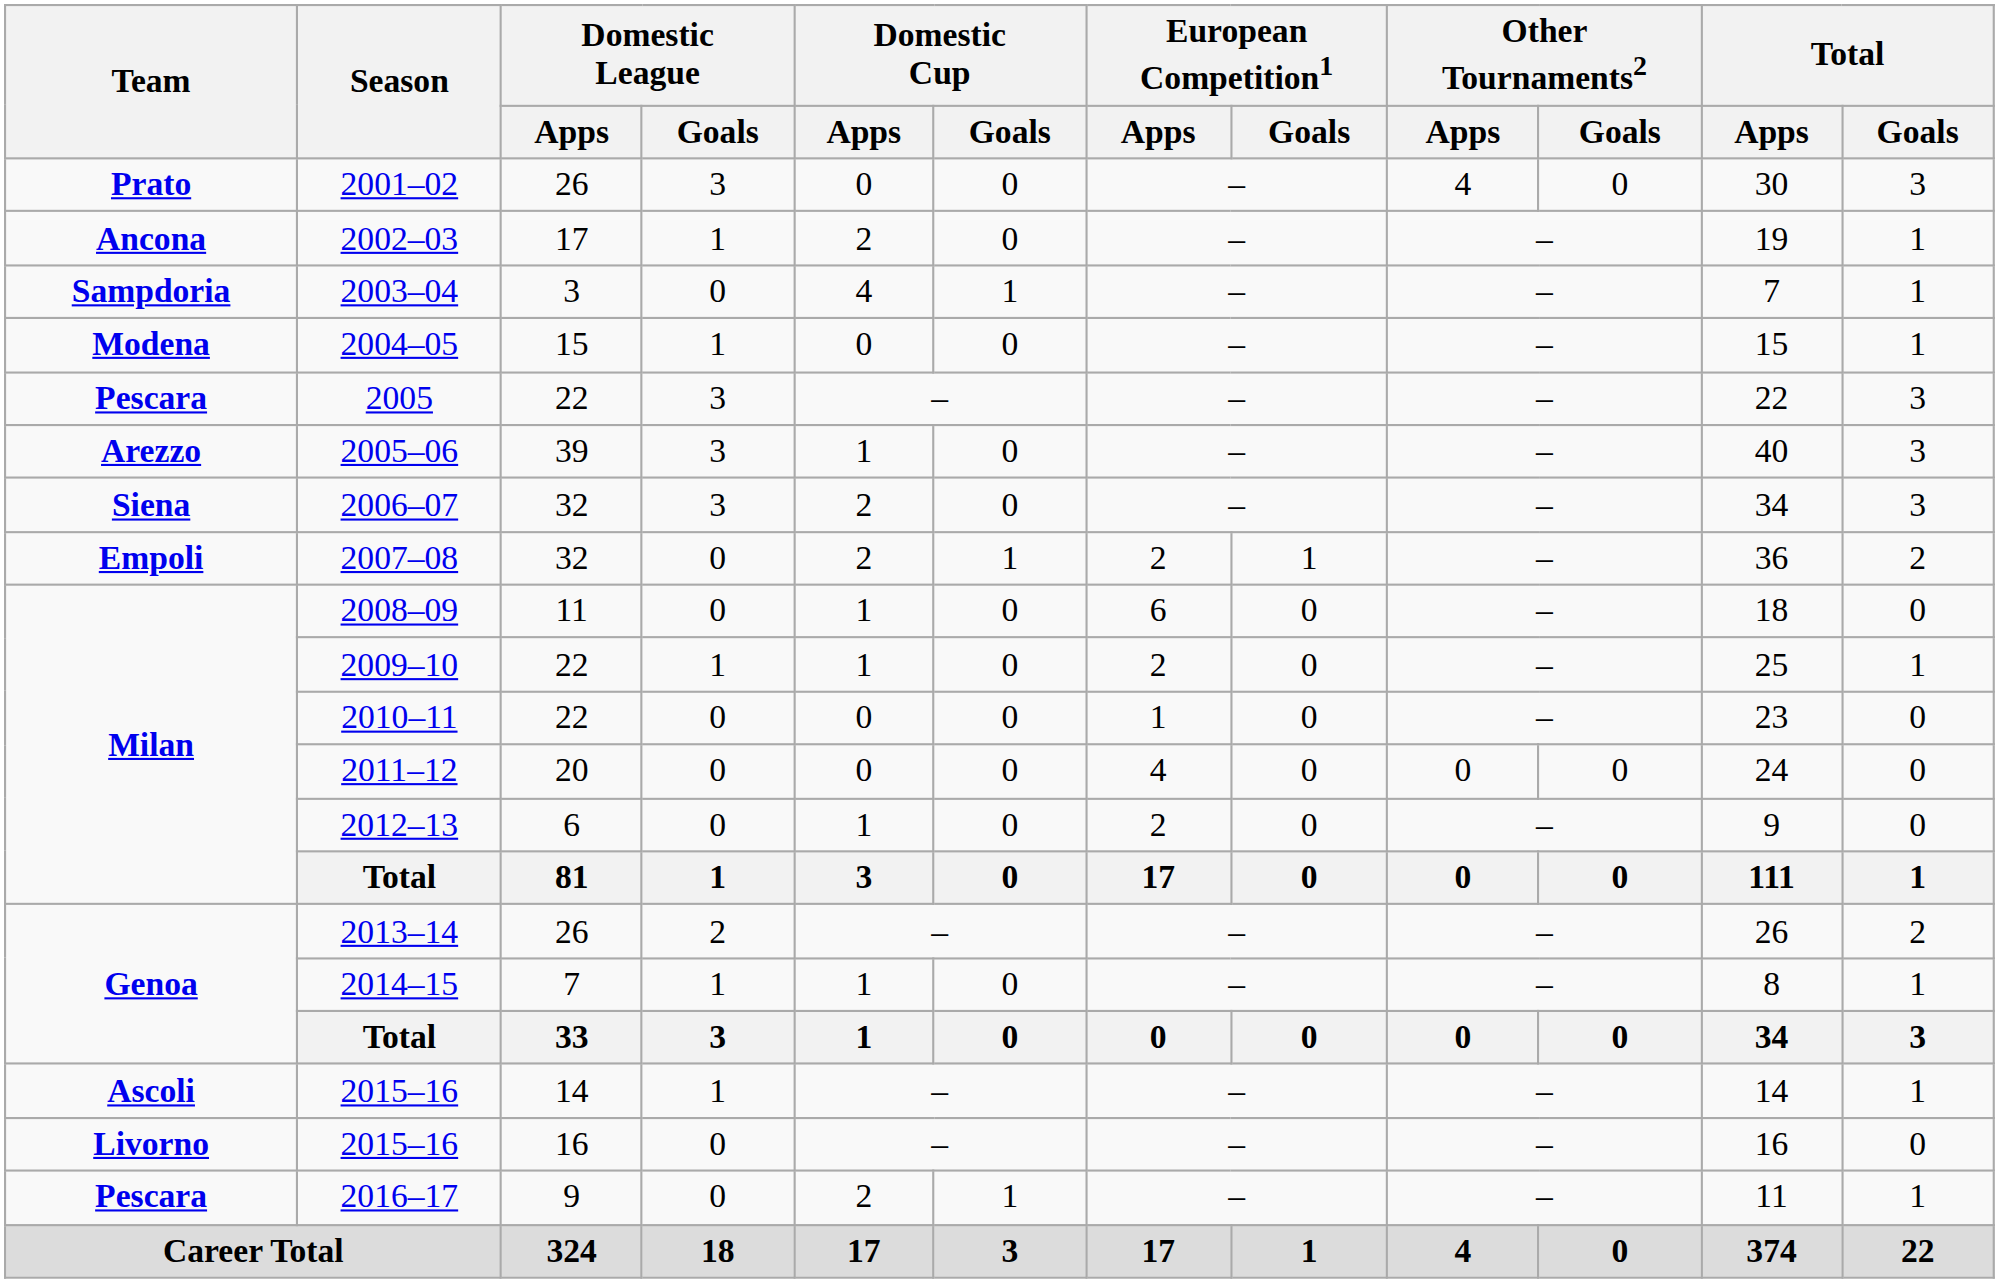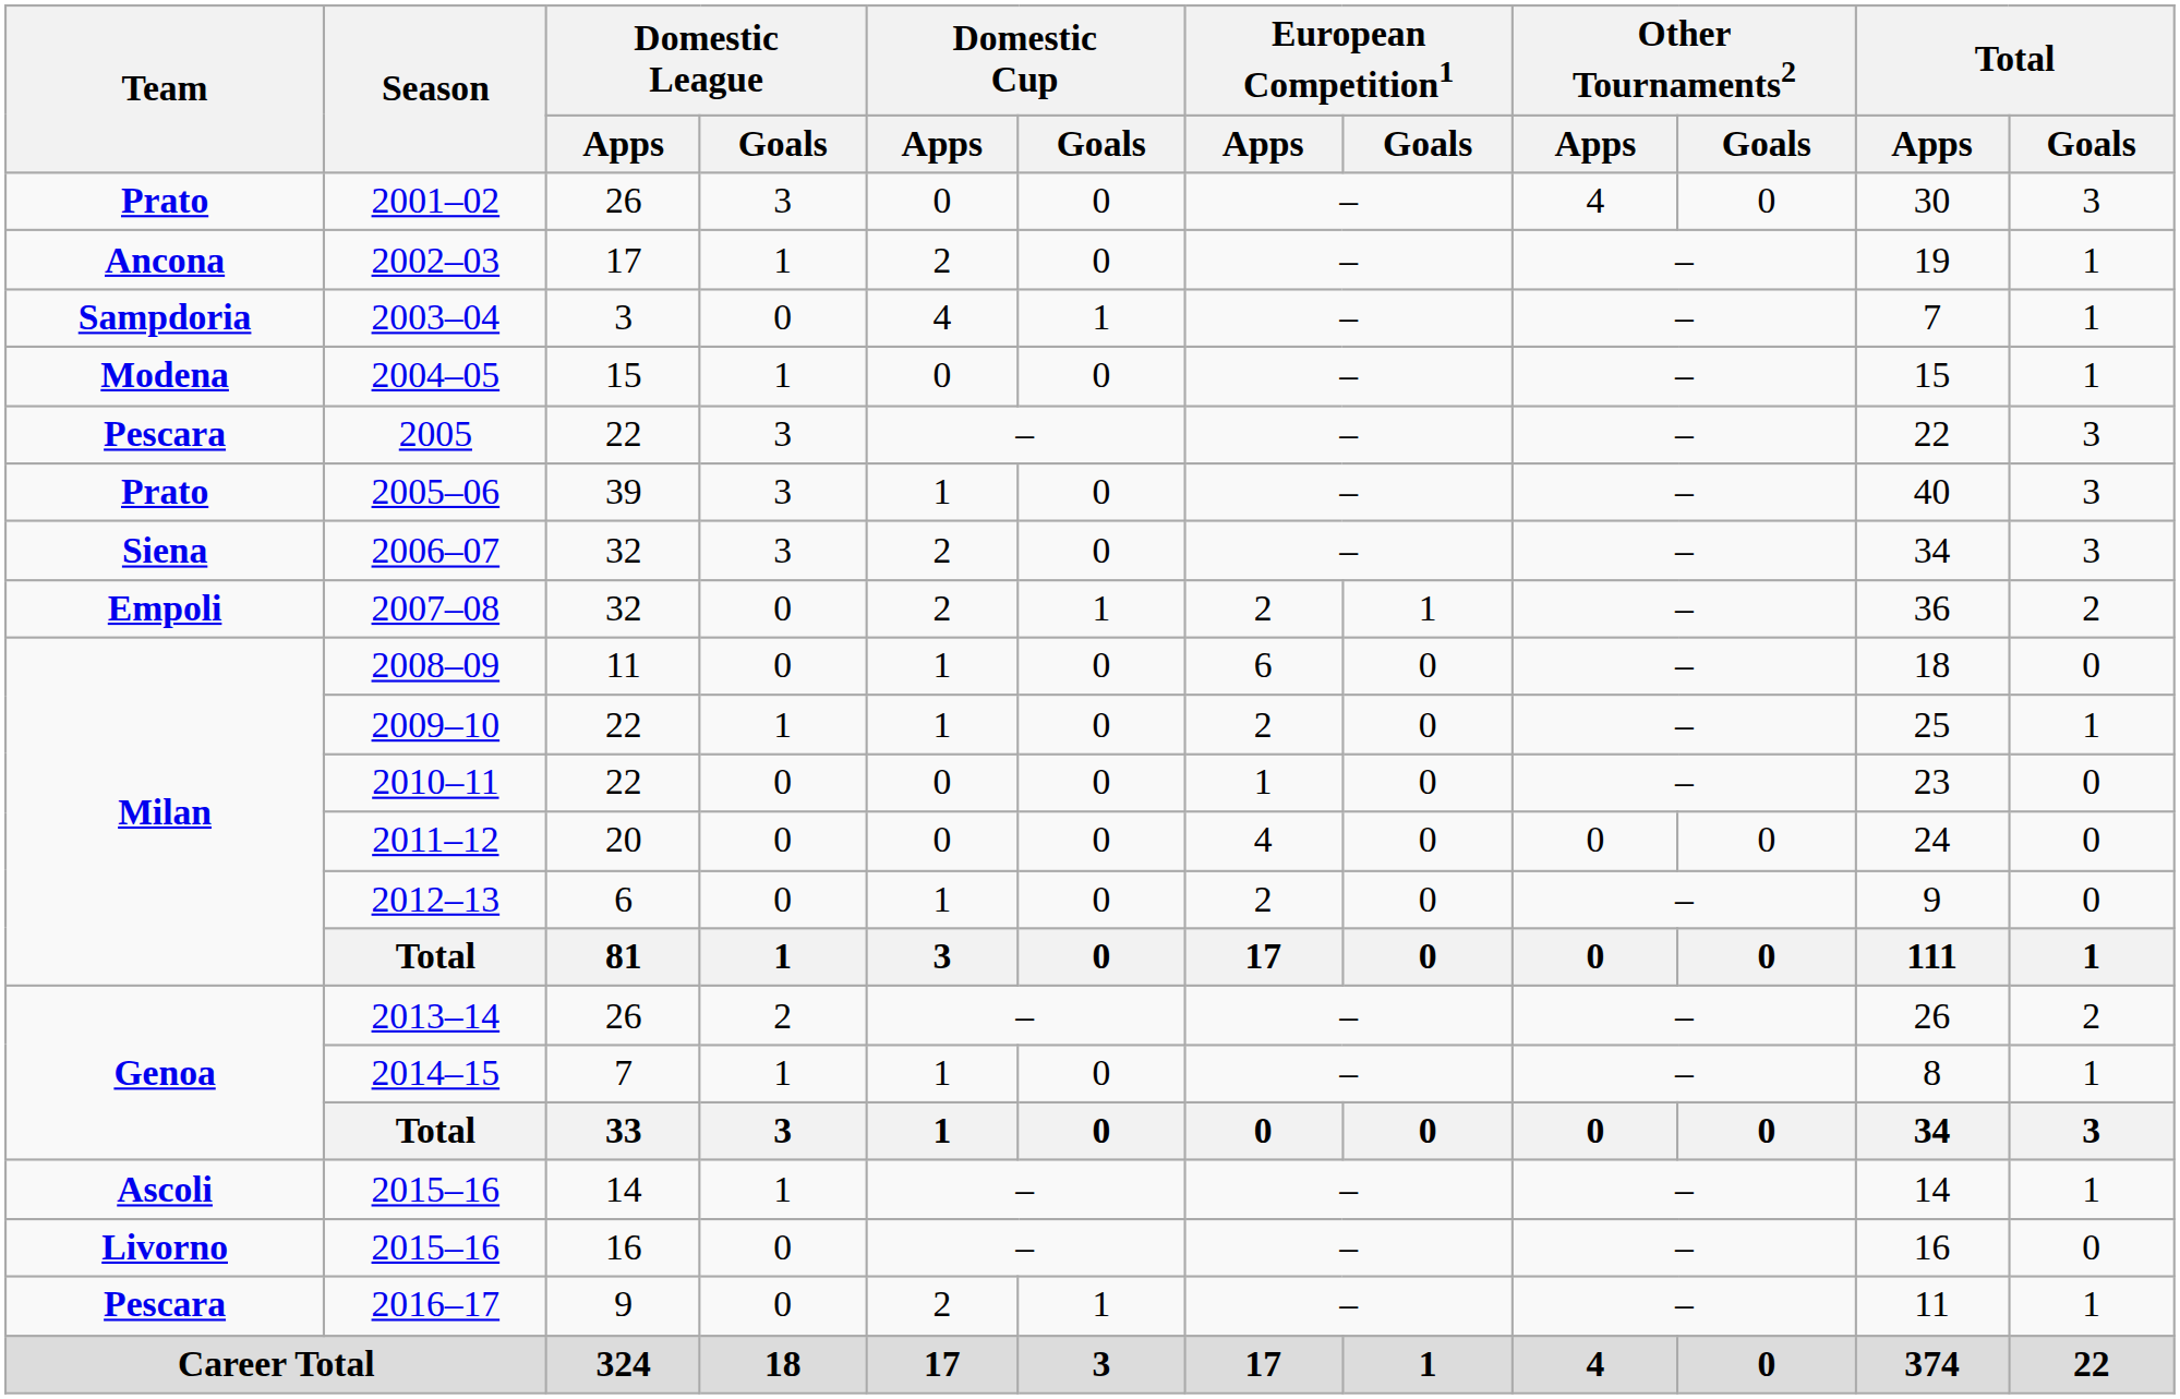 <table class="wikitable" style=text-align: center width=75%>
 <tr>
 <th rowspan=2 width=10%><strong>Team</strong></th>
 <th rowspan=2 width=7%><strong>Season</strong></th>
 <th colspan=2 width=10%>Domestic<br>League</th>
 <th colspan=2 width=10%>Domestic<br>Cup</th>
 <th colspan=2 width=10%>European<br>Competition<sup>1</sup></th>
 <th colspan=2 width=10%>Other<br>Tournaments<sup>2</sup></th>
 <th colspan=2 width=10%>Total</th>
 </tr>
 <tr>
 <th align=center><strong>Apps</strong></th>
 <th align=center><strong>Goals</strong></th>
 <th align=center><strong>Apps</strong></th>
 <th align=center><strong>Goals</strong></th>
 <th align=center><strong>Apps</strong></th>
 <th align=center><strong>Goals</strong></th>
 <th align=center><strong>Apps</strong></th>
 <th align=center><strong>Goals</strong></th>
 <th align=center><strong>Apps</strong></th>
 <th align=center><strong>Goals</strong></th>
 </tr>
 <tr>
 <td rowspan="1" align=center><strong><a href='#'>Prato</a></strong></td>
 <td align=center><a href='#'>2001–02</a></td>
 <td align=center>26</td>
 <td align=center>3</td>
 <td align=center>0</td>
 <td align=center>0</td>
 <td colspan="2" align=center>–</td>
 <td align=center>4</td>
 <td align=center>0</td>
 <td align=center>30</td>
 <td align=center>3</td>
 </tr>
 <tr>
 <td rowspan="1" align=center><strong><a href='#'>Ancona</a></strong></td>
 <td align=center><a href='#'>2002–03</a></td>
 <td align=center>17</td>
 <td align=center>1</td>
 <td align=center>2</td>
 <td align=center>0</td>
 <td colspan="2" align=center>–</td>
 <td colspan="2" align=center>–</td>
 <td align=center>19</td>
 <td align=center>1</td>
 </tr>
 <tr>
 <td rowspan="1" align=center><strong><a href='#'>Sampdoria</a></strong></td>
 <td align=center><a href='#'>2003–04</a></td>
 <td align=center>3</td>
 <td align=center>0</td>
 <td align=center>4</td>
 <td align=center>1</td>
 <td colspan="2" align=center>–</td>
 <td colspan="2" align=center>–</td>
 <td align=center>7</td>
 <td align=center>1</td>
 </tr>
 <tr>
 <td rowspan="1" align=center><strong><a href='#'>Modena</a></strong></td>
 <td align=center><a href='#'>2004–05</a></td>
 <td align=center>15</td>
 <td align=center>1</td>
 <td align=center>0</td>
 <td align=center>0</td>
 <td colspan="2" align=center>–</td>
 <td colspan="2" align=center>–</td>
 <td align=center>15</td>
 <td align=center>1</td>
 </tr>
 <tr>
 <td rowspan="1" align=center><strong><a href='#'>Pescara</a></strong></td>
 <td align=center><a href='#'>2005</a></td>
 <td align=center>22</td>
 <td align=center>3</td>
 <td colspan="2" align=center>–</td>
 <td colspan="2" align=center>–</td>
 <td colspan="2" align=center>–</td>
 <td align=center>22</td>
 <td align=center>3</td>
 </tr>
 <tr>
-<td rowspan="1" align=center><strong><a href='#'>Arezzo</a></strong></td>
+<td rowspan="1" align=center><strong><a href='#'>Prato</a></strong></td>
 <td align=center><a href='#'>2005–06</a></td>
 <td align=center>39</td>
 <td align=center>3</td>
 <td align=center>1</td>
 <td align=center>0</td>
 <td colspan="2" align=center>–</td>
 <td colspan="2" align=center>–</td>
 <td align=center>40</td>
 <td align=center>3</td>
 </tr>
 <tr>
 <td rowspan="1" align=center><strong><a href='#'>Siena</a></strong></td>
 <td align=center><a href='#'>2006–07</a></td>
 <td align=center>32</td>
 <td align=center>3</td>
 <td align=center>2</td>
 <td align=center>0</td>
 <td colspan="2" align=center>–</td>
 <td colspan="2" align=center>–</td>
 <td align=center>34</td>
 <td align=center>3</td>
 </tr>
 <tr>
 <td rowspan="1" align=center><strong><a href='#'>Empoli</a></strong></td>
 <td align=center><a href='#'>2007–08</a></td>
 <td align=center>32</td>
 <td align=center>0</td>
 <td align=center>2</td>
 <td align=center>1</td>
 <td align=center>2</td>
 <td align=center>1</td>
 <td colspan="2" align=center>–</td>
 <td align=center>36</td>
 <td align=center>2</td>
 </tr>
 <tr>
 <td rowspan="6" align=center><strong><a href='#'>Milan</a></strong></td>
 <td align=center><a href='#'>2008–09</a></td>
 <td align=center>11</td>
 <td align=center>0</td>
 <td align=center>1</td>
 <td align=center>0</td>
 <td align=center>6</td>
 <td align=center>0</td>
 <td colspan="2" align=center>–</td>
 <td align=center>18</td>
 <td align=center>0</td>
 </tr>
 <tr>
 <td align=center><a href='#'>2009–10</a></td>
 <td align=center>22</td>
 <td align=center>1</td>
 <td align=center>1</td>
 <td align=center>0</td>
 <td align=center>2</td>
 <td align=center>0</td>
 <td colspan="2" align=center>–</td>
 <td align=center>25</td>
 <td align=center>1</td>
 </tr>
 <tr>
 <td align=center><a href='#'>2010–11</a></td>
 <td align=center>22</td>
 <td align=center>0</td>
 <td align=center>0</td>
 <td align=center>0</td>
 <td align=center>1</td>
 <td align=center>0</td>
 <td colspan="2" align=center>–</td>
 <td align=center>23</td>
 <td align=center>0</td>
 </tr>
 <tr>
 <td align=center><a href='#'>2011–12</a></td>
 <td align=center>20</td>
 <td align=center>0</td>
 <td align=center>0</td>
 <td align=center>0</td>
 <td align=center>4</td>
 <td align=center>0</td>
 <td align=center>0</td>
 <td align=center>0</td>
 <td align=center>24</td>
 <td align=center>0</td>
 </tr>
 <tr>
 <td align=center><a href='#'>2012–13</a></td>
 <td align=center>6</td>
 <td align=center>0</td>
 <td align=center>1</td>
 <td align=center>0</td>
 <td align=center>2</td>
 <td align=center>0</td>
 <td colspan="2" align=center>–</td>
 <td align=center>9</td>
 <td align=center>0</td>
 </tr>
 <tr>
 <th>Total</th>
 <th>81</th>
 <th>1</th>
 <th>3</th>
 <th>0</th>
 <th>17</th>
 <th>0</th>
 <th>0</th>
 <th>0</th>
 <th>111</th>
 <th>1</th>
 </tr>
 <tr>
 <td rowspan="3" align=center><strong><a href='#'>Genoa</a></strong></td>
 <td align=center><a href='#'>2013–14</a></td>
 <td align=center>26</td>
 <td align=center>2</td>
 <td colspan="2" align=center>–</td>
 <td colspan="2" align=center>–</td>
 <td colspan="2" align=center>–</td>
 <td align=center>26</td>
 <td align=center>2</td>
 </tr>
 <tr>
 <td align=center><a href='#'>2014–15</a></td>
 <td align=center>7</td>
 <td align=center>1</td>
 <td align=center>1</td>
 <td align=center>0</td>
 <td colspan="2" align=center>–</td>
 <td colspan="2" align=center>–</td>
 <td align=center>8</td>
 <td align=center>1</td>
 </tr>
 <tr>
 <th>Total</th>
 <th>33</th>
 <th>3</th>
 <th>1</th>
 <th>0</th>
 <th>0</th>
 <th>0</th>
 <th>0</th>
 <th>0</th>
 <th>34</th>
 <th>3</th>
 </tr>
 <tr>
 <td rowspan="1" align=center><strong><a href='#'>Ascoli</a></strong></td>
 <td align=center><a href='#'>2015–16</a></td>
 <td align=center>14</td>
 <td align=center>1</td>
 <td colspan="2" align=center>–</td>
 <td colspan="2" align=center>–</td>
 <td colspan="2" align=center>–</td>
 <td align=center>14</td>
 <td align=center>1</td>
 </tr>
 <tr>
 <td rowspan="1" align=center><strong><a href='#'>Livorno</a></strong></td>
 <td align=center><a href='#'>2015–16</a></td>
 <td align=center>16</td>
 <td align=center>0</td>
 <td colspan="2" align=center>–</td>
 <td colspan="2" align=center>–</td>
 <td colspan="2" align=center>–</td>
 <td align=center>16</td>
 <td align=center>0</td>
 </tr>
 <tr>
 <td rowspan="1" align=center><strong><a href='#'>Pescara</a></strong></td>
 <td align=center><a href='#'>2016–17</a></td>
 <td align=center>9</td>
 <td align=center>0</td>
 <td align=center>2</td>
 <td align=center>1</td>
 <td colspan="2" align=center>–</td>
 <td colspan="2" align=center>–</td>
 <td align=center>11</td>
 <td align=center>1</td>
 </tr>
 <tr>
 <th style="background: #DCDCDC" colspan=2>Career Total</th>
 <th style="background: #DCDCDC" align=center><strong>324</strong></th>
 <th style="background: #DCDCDC" align=center><strong>18</strong></th>
 <th style="background: #DCDCDC" align=center><strong>17</strong></th>
 <th style="background: #DCDCDC" align=center><strong>3</strong></th>
 <th style="background: #DCDCDC" align=center><strong>17</strong></th>
 <th style="background: #DCDCDC" align=center><strong>1</strong></th>
 <th style="background: #DCDCDC" align=center><strong>4</strong></th>
 <th style="background: #DCDCDC" align=center><strong>0</strong></th>
 <th style="background: #DCDCDC" align=center><strong>374</strong></th>
 <th style="background: #DCDCDC" align=center><strong>22</strong></th>
 </tr>
 </table>
